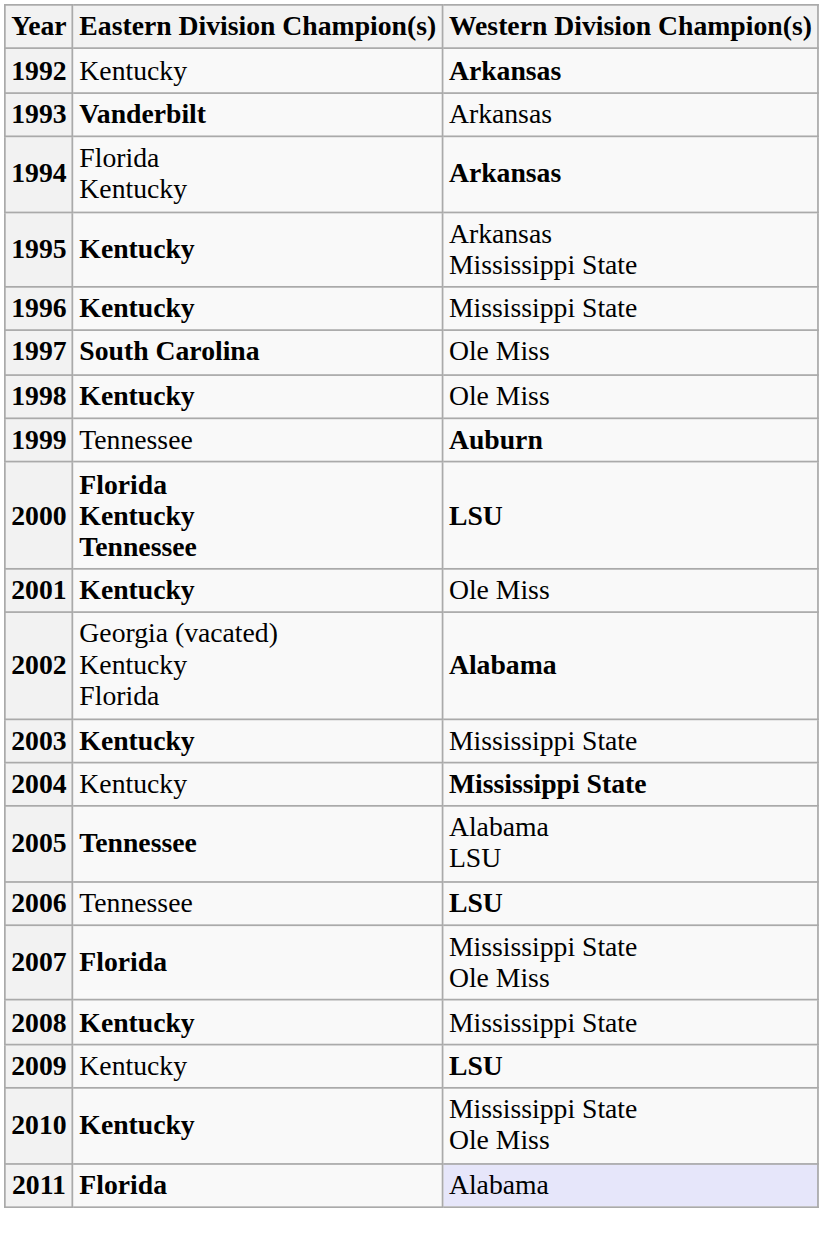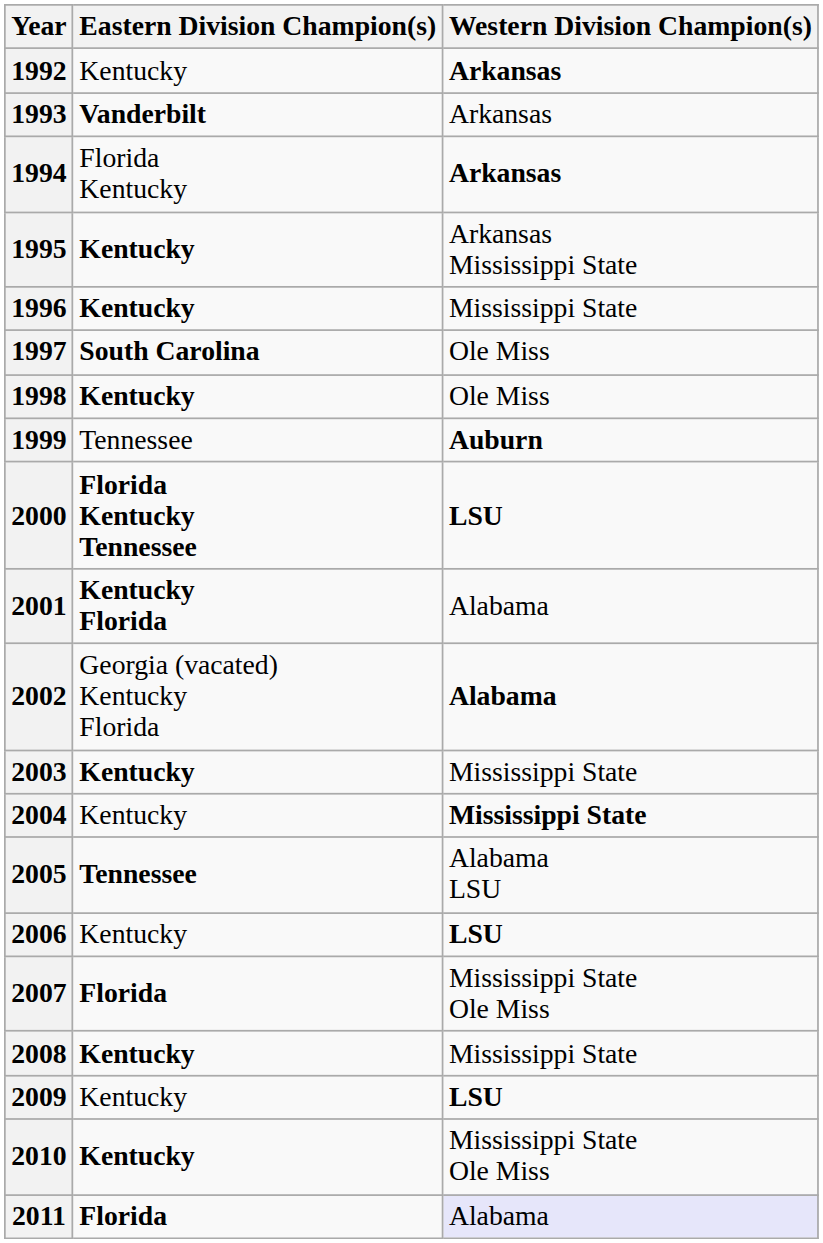 <table class="wikitable">
 <tr>
 <th>Year</th>
 <th>Eastern Division Champion(s)</th>
 <th>Western Division Champion(s)</th>
 </tr>
 <tr>
 <th>1992</th>
 <td>Kentucky</td>
 <td><strong>Arkansas</strong></td>
 </tr>
 <tr>
 <th>1993</th>
 <td><strong>Vanderbilt</strong></td>
 <td>Arkansas</td>
 </tr>
 <tr>
 <th>1994</th>
 <td>Florida<br>Kentucky</td>
 <td><strong>Arkansas</strong></td>
 </tr>
 <tr>
 <th>1995</th>
 <td><strong>Kentucky</strong></td>
 <td>Arkansas<br>Mississippi State</td>
 </tr>
 <tr>
 <th>1996</th>
 <td><strong>Kentucky</strong></td>
 <td>Mississippi State</td>
 </tr>
 <tr>
 <th>1997</th>
 <td><strong>South Carolina</strong></td>
 <td>Ole Miss</td>
 </tr>
 <tr>
 <th>1998</th>
 <td><strong>Kentucky</strong></td>
 <td>Ole Miss</td>
 </tr>
 <tr>
 <th>1999</th>
 <td>Tennessee</td>
 <td><strong>Auburn</strong></td>
 </tr>
 <tr>
 <th>2000</th>
 <td><strong>Florida</strong><br><strong>Kentucky</strong><br><strong>Tennessee</strong></td>
 <td><strong>LSU</strong></td>
 </tr>
 <tr>
 <th>2001</th>
-<td><strong>Kentucky</strong></td>
-<td>Ole Miss</td>
+<td><strong>Kentucky</strong><br><strong>Florida</strong></td>
+<td>Alabama</td>
 </tr>
 <tr>
 <th>2002</th>
 <td>Georgia (vacated)<br>Kentucky<br>Florida</td>
 <td><strong>Alabama</strong></td>
 </tr>
 <tr>
 <th>2003</th>
 <td><strong>Kentucky</strong></td>
 <td>Mississippi State</td>
 </tr>
 <tr>
 <th>2004</th>
 <td>Kentucky</td>
 <td><strong>Mississippi State</strong></td>
 </tr>
 <tr>
 <th>2005</th>
 <td><strong>Tennessee</strong></td>
 <td>Alabama<br>LSU</td>
 </tr>
 <tr>
 <th>2006</th>
-<td>Tennessee</td>
+<td>Kentucky</td>
 <td><strong>LSU</strong></td>
 </tr>
 <tr>
 <th>2007</th>
 <td><strong>Florida</strong></td>
 <td>Mississippi State<br>Ole Miss</td>
 </tr>
 <tr>
 <th>2008</th>
 <td><strong>Kentucky</strong></td>
 <td>Mississippi State</td>
 </tr>
 <tr>
 <th>2009</th>
 <td>Kentucky</td>
 <td><strong>LSU</strong></td>
 </tr>
 <tr>
 <th>2010</th>
 <td><strong>Kentucky</strong></td>
 <td>Mississippi State<br>Ole Miss</td>
 </tr>
 <tr>
 <th>2011</th>
 <td><strong>Florida</strong></td>
 <td style="background: lavender;">Alabama</td>
 </tr>
 </table>
